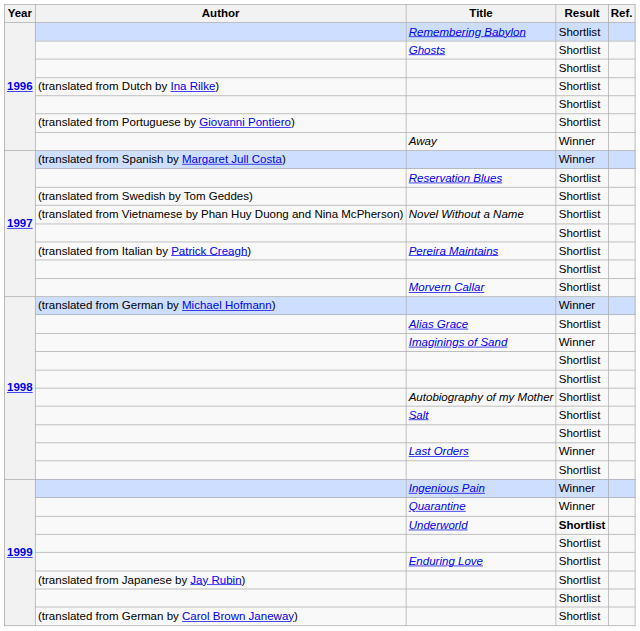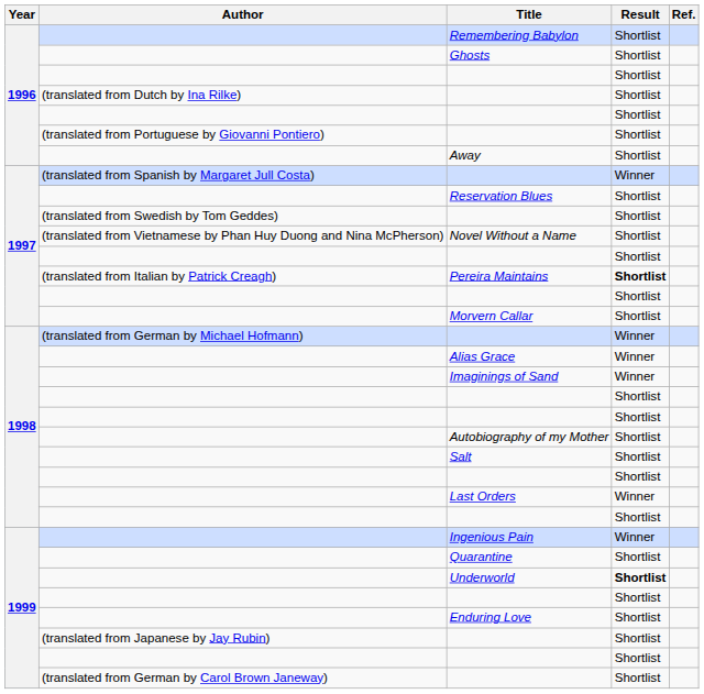 <table class="wikitable sortable mw-collapsible">
 <tr>
 <th>Year</th>
 <th>Author</th>
 <th>Title</th>
 <th>Result</th>
 <th>Ref.</th>
 </tr>
 <tr style=background:#cddeff>
 <th rowspan="7"><a href='#'>1996</a></th>
 <td></td>
 <td><em><a href='#'>Remembering Babylon</a></em></td>
 <td>Shortlist</td>
 <td></td>
 </tr>
 <tr>
 <td></td>
 <td><em><a href='#'>Ghosts</a></em></td>
 <td>Shortlist</td>
 <td></td>
 </tr>
 <tr>
 <td></td>
 <td><em></em></td>
 <td>Shortlist</td>
 <td></td>
 </tr>
 <tr>
 <td> (translated from Dutch by <a href='#'>Ina Rilke</a>)</td>
 <td><em></em></td>
 <td>Shortlist</td>
 <td></td>
 </tr>
 <tr>
 <td></td>
 <td><em></em></td>
 <td>Shortlist</td>
 <td></td>
 </tr>
 <tr>
 <td> (translated from Portuguese by <a href='#'>Giovanni Pontiero</a>)</td>
 <td><em></em></td>
 <td>Shortlist</td>
 <td></td>
 </tr>
 <tr>
 <td></td>
 <td><em>Away</em></td>
-<td>Winner</td>
+<td>Shortlist</td>
 <td></td>
 </tr>
 <tr style=background:#cddeff>
 <th rowspan="8"><a href='#'>1997</a></th>
 <td> (translated from Spanish by <a href='#'>Margaret Jull Costa</a>)</td>
 <td><em></em></td>
 <td>Winner</td>
 <td></td>
 </tr>
 <tr>
 <td></td>
 <td><em><a href='#'>Reservation Blues</a></em></td>
 <td>Shortlist</td>
 <td></td>
 </tr>
 <tr>
 <td> (translated from Swedish by Tom Geddes)</td>
 <td><em></em></td>
 <td>Shortlist</td>
 <td></td>
 </tr>
 <tr>
 <td> (translated from Vietnamese by Phan Huy Duong and Nina McPherson)</td>
 <td><em>Novel Without a Name</em></td>
 <td>Shortlist</td>
 <td></td>
 </tr>
 <tr>
 <td></td>
 <td><em></em></td>
 <td>Shortlist</td>
 <td></td>
 </tr>
 <tr>
 <td> (translated from Italian by <a href='#'>Patrick Creagh</a>)</td>
 <td><em><a href='#'>Pereira Maintains</a></em></td>
-<td>Shortlist</td>
+<td><strong>Shortlist</strong></td>
 <td></td>
 </tr>
 <tr>
 <td></td>
 <td><em></em></td>
 <td>Shortlist</td>
 <td></td>
 </tr>
 <tr>
 <td></td>
 <td><em><a href='#'>Morvern Callar</a></em></td>
 <td>Shortlist</td>
 <td></td>
 </tr>
 <tr style=background:#cddeff>
 <th rowspan="10"><a href='#'>1998</a></th>
 <td> (translated from German by <a href='#'>Michael Hofmann</a>)</td>
 <td><em></em></td>
 <td>Winner</td>
 <td></td>
 </tr>
 <tr>
 <td></td>
 <td><em><a href='#'>Alias Grace</a></em></td>
-<td>Shortlist</td>
+<td>Winner</td>
 <td></td>
 </tr>
 <tr>
 <td></td>
 <td><em><a href='#'>Imaginings of Sand</a></em></td>
 <td>Winner</td>
 <td></td>
 </tr>
 <tr>
 <td></td>
 <td><em></em></td>
 <td>Shortlist</td>
 <td></td>
 </tr>
 <tr>
 <td></td>
 <td><em></em></td>
 <td>Shortlist</td>
 <td></td>
 </tr>
 <tr>
 <td></td>
 <td><em>Autobiography of my Mother</em></td>
 <td>Shortlist</td>
 <td></td>
 </tr>
 <tr>
 <td></td>
 <td><em><a href='#'>Salt</a></em></td>
 <td>Shortlist</td>
 <td></td>
 </tr>
 <tr>
 <td></td>
 <td><em></em></td>
 <td>Shortlist</td>
 <td></td>
 </tr>
 <tr>
 <td></td>
 <td><em><a href='#'>Last Orders</a></em></td>
 <td>Winner</td>
 <td></td>
 </tr>
 <tr>
 <td></td>
 <td><em></em></td>
 <td>Shortlist</td>
 <td></td>
 </tr>
 <tr style=background:#cddeff>
 <th rowspan="8"><a href='#'>1999</a></th>
 <td></td>
 <td><em><a href='#'>Ingenious Pain</a> </em></td>
 <td>Winner</td>
 <td></td>
 </tr>
 <tr>
 <td></td>
 <td><em><a href='#'>Quarantine</a></em></td>
-<td>Winner</td>
+<td>Shortlist</td>
 <td></td>
 </tr>
 <tr>
 <td></td>
 <td><em><a href='#'>Underworld</a></em></td>
 <td><strong>Shortlist</strong></td>
 <td></td>
 </tr>
 <tr>
 <td></td>
 <td><em></em></td>
 <td>Shortlist</td>
 <td></td>
 </tr>
 <tr>
 <td></td>
 <td><em><a href='#'>Enduring Love</a></em></td>
 <td>Shortlist</td>
 <td></td>
 </tr>
 <tr>
 <td> (translated from Japanese by <a href='#'>Jay Rubin</a>)</td>
 <td><em></em></td>
 <td>Shortlist</td>
 <td></td>
 </tr>
 <tr>
 <td></td>
 <td><em></em></td>
 <td>Shortlist</td>
 <td></td>
 </tr>
 <tr>
 <td> (translated from German by <a href='#'>Carol Brown Janeway</a>)</td>
 <td><em></em></td>
 <td>Shortlist</td>
 <td></td>
 </tr>
 </table>
